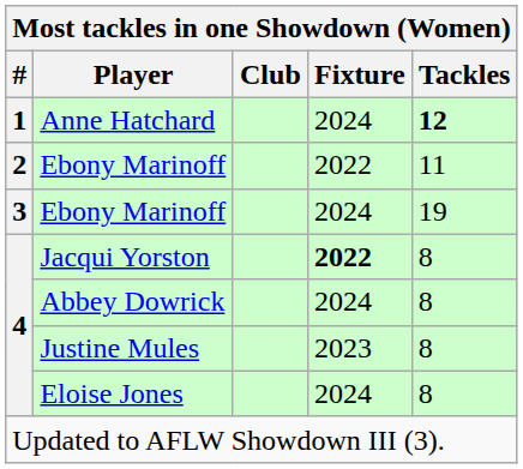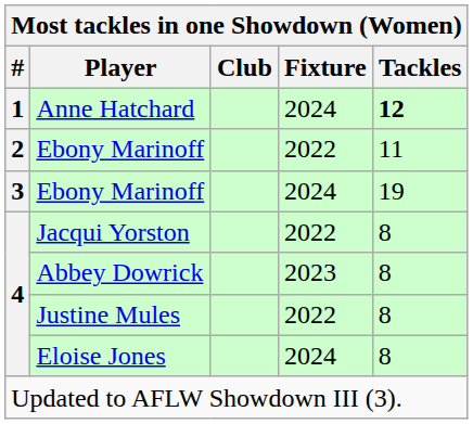 <table class="wikitable">
 <tr>
 <th colspan="5">Most tackles in one Showdown (Women)</th>
 </tr>
 <tr>
 <th>#</th>
 <th>Player</th>
 <th>Club</th>
 <th>Fixture</th>
 <th>Tackles</th>
 </tr>
 <tr style="background:#cfc;">
 <th>1</th>
 <td><a href='#'>Anne Hatchard</a></td>
 <td></td>
 <td>2024</td>
 <td><strong>12</strong></td>
 </tr>
 <tr style="background:#cfc;">
 <th>2</th>
 <td><a href='#'>Ebony Marinoff</a></td>
 <td></td>
 <td>2022</td>
 <td>11</td>
 </tr>
 <tr style="background:#cfc;">
 <th>3</th>
 <td><a href='#'>Ebony Marinoff</a></td>
 <td></td>
 <td>2024</td>
 <td>19</td>
 </tr>
 <tr style="background:#cfc;">
 <th rowspan="4">4</th>
 <td><a href='#'>Jacqui Yorston</a></td>
 <td></td>
-<td><strong>2022</strong></td>
+<td>2022</td>
 <td>8</td>
 </tr>
 <tr style="background:#cfc;">
 <td><a href='#'>Abbey Dowrick</a></td>
 <td></td>
-<td>2024</td>
+<td>2023</td>
 <td>8</td>
 </tr>
 <tr style="background:#cfc;">
 <td><a href='#'>Justine Mules</a></td>
 <td></td>
-<td>2023</td>
+<td>2022</td>
 <td>8</td>
 </tr>
 <tr style="background:#cfc;">
 <td><a href='#'>Eloise Jones</a></td>
 <td></td>
 <td>2024</td>
 <td>8</td>
 </tr>
 <tr>
 <td colspan="5">Updated to AFLW Showdown III (3).</td>
 </tr>
 </table>
